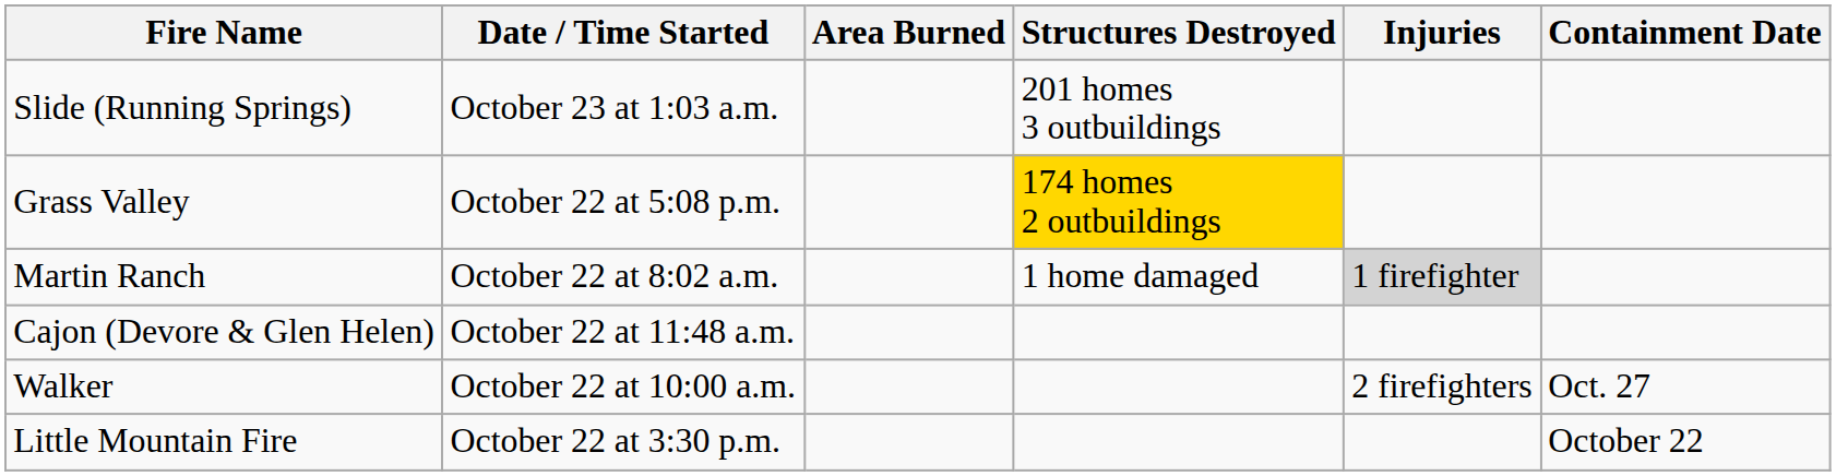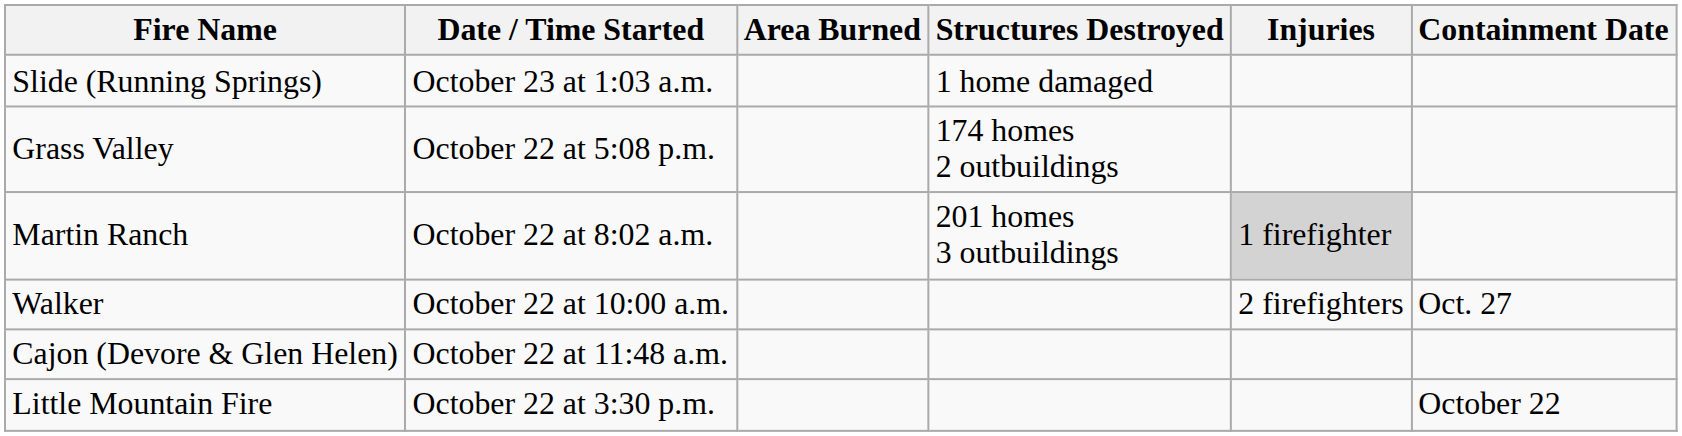 <table class="wikitable">
 <tr>
 <th>Fire Name</th>
 <th>Date / Time Started</th>
 <th>Area Burned</th>
 <th>Structures Destroyed</th>
 <th>Injuries</th>
 <th>Containment Date</th>
 </tr>
 <tr>
 <td>Slide (Running Springs)</td>
 <td>October 23 at 1:03 a.m.</td>
 <td></td>
-<td>201 homes<br>3 outbuildings</td>
+<td>1 home damaged</td>
 <td></td>
 <td></td>
 </tr>
 <tr>
 <td>Grass Valley</td>
 <td>October 22 at 5:08 p.m.</td>
 <td></td>
-<td style="background: gold;">174 homes<br>2 outbuildings</td>
+<td>174 homes<br>2 outbuildings</td>
 <td></td>
 <td></td>
 </tr>
 <tr>
 <td>Martin Ranch</td>
 <td>October 22 at 8:02 a.m.</td>
 <td></td>
-<td>1 home damaged</td>
+<td>201 homes<br>3 outbuildings</td>
 <td style="background: lightgrey;">1 firefighter</td>
-<td></td>
-</tr>
-<tr>
-<td>Cajon (Devore & Glen Helen)</td>
-<td>October 22 at 11:48 a.m.</td>
-<td></td>
-<td></td>
-<td></td>
 <td></td>
 </tr>
 <tr>
 <td>Walker</td>
 <td>October 22 at 10:00 a.m.</td>
 <td></td>
 <td></td>
 <td>2 firefighters</td>
 <td>Oct. 27</td>
 </tr>
 <tr>
+<td>Cajon (Devore & Glen Helen)</td>
+<td>October 22 at 11:48 a.m.</td>
+<td></td>
+<td></td>
+<td></td>
+<td></td>
+</tr>
+<tr>
 <td>Little Mountain Fire</td>
 <td>October 22 at 3:30 p.m.</td>
 <td></td>
 <td></td>
 <td></td>
 <td>October 22</td>
 </tr>
 </table>
